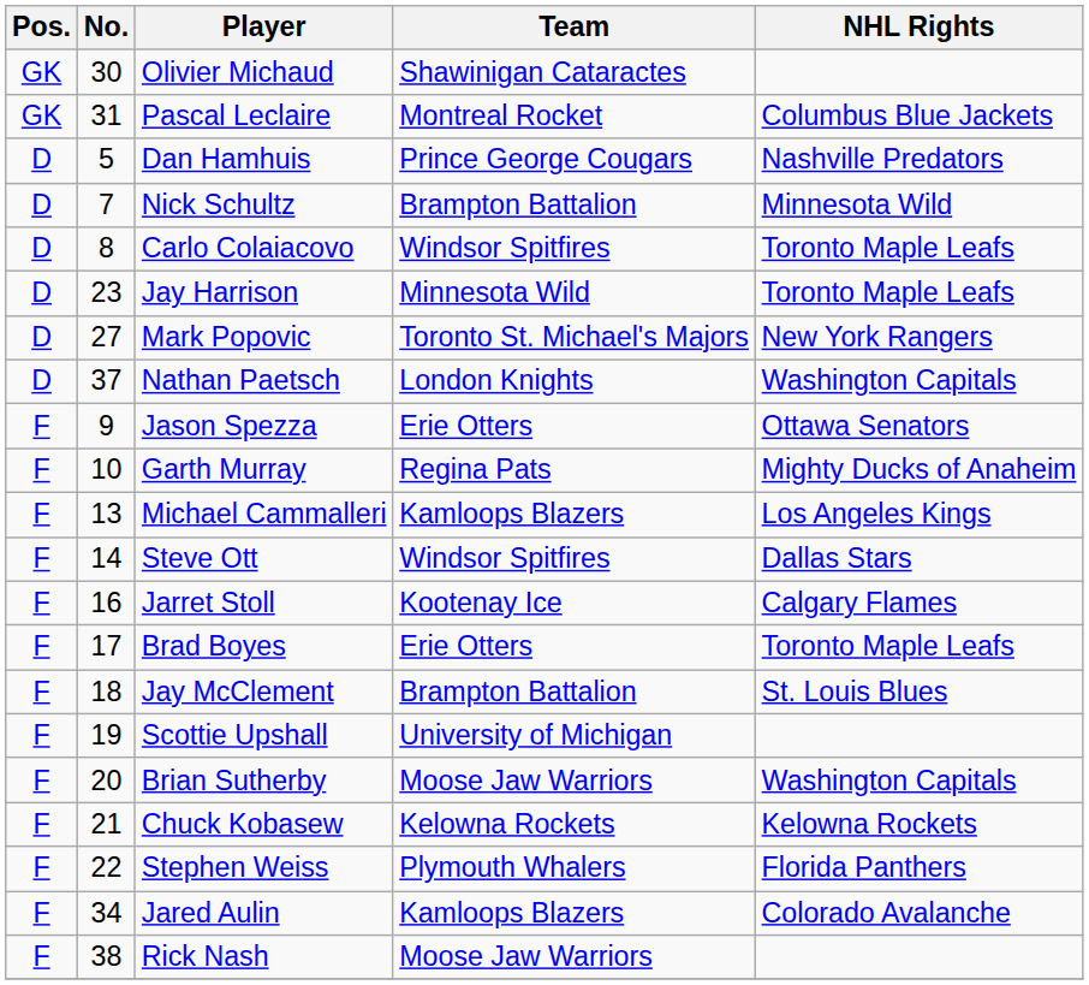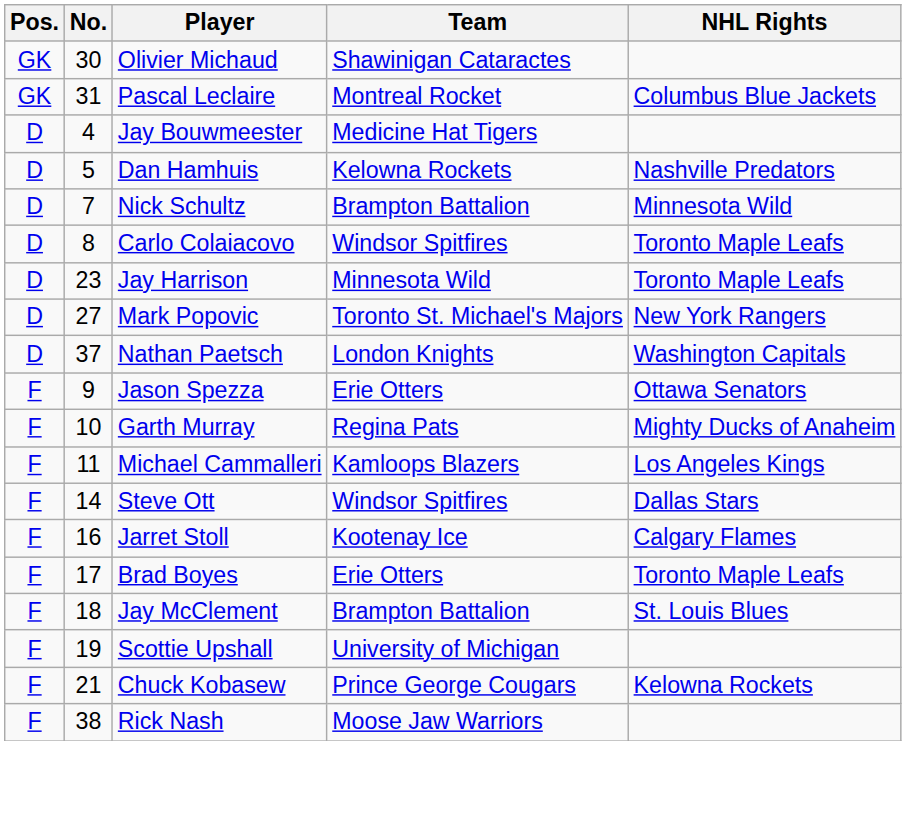 <table class="wikitable sortable">
 <tr>
 <th>Pos.</th>
 <th>No.</th>
 <th>Player</th>
 <th>Team</th>
 <th>NHL Rights</th>
 </tr>
 <tr>
 <td style="text-align:center;"><a href='#'>GK</a></td>
 <td style="text-align:center;">30</td>
 <td><a href='#'>Olivier Michaud</a></td>
 <td> <a href='#'>Shawinigan Cataractes</a></td>
 <td></td>
 </tr>
 <tr>
 <td style="text-align:center;"><a href='#'>GK</a></td>
 <td style="text-align:center;">31</td>
 <td><a href='#'>Pascal Leclaire</a></td>
 <td> <a href='#'>Montreal Rocket</a></td>
 <td><a href='#'>Columbus Blue Jackets</a></td>
 </tr>
 <tr>
 <td style="text-align:center;"><a href='#'>D</a></td>
+<td style="text-align:center;">4</td>
+<td><a href='#'>Jay Bouwmeester</a></td>
+<td> <a href='#'>Medicine Hat Tigers</a></td>
+<td></td>
+</tr>
+<tr>
+<td style="text-align:center;"><a href='#'>D</a></td>
 <td style="text-align:center;">5</td>
 <td><a href='#'>Dan Hamhuis</a></td>
-<td> <a href='#'>Prince George Cougars</a></td>
+<td> <a href='#'>Kelowna Rockets</a></td>
 <td><a href='#'>Nashville Predators</a></td>
 </tr>
 <tr>
 <td style="text-align:center;"><a href='#'>D</a></td>
 <td style="text-align:center;">7</td>
 <td><a href='#'>Nick Schultz</a></td>
 <td> <a href='#'>Brampton Battalion</a></td>
 <td><a href='#'>Minnesota Wild</a></td>
 </tr>
 <tr>
 <td style="text-align:center;"><a href='#'>D</a></td>
 <td style="text-align:center;">8</td>
 <td><a href='#'>Carlo Colaiacovo</a></td>
 <td> <a href='#'>Windsor Spitfires</a></td>
 <td><a href='#'>Toronto Maple Leafs</a></td>
 </tr>
 <tr>
 <td style="text-align:center;"><a href='#'>D</a></td>
 <td style="text-align:center;">23</td>
 <td><a href='#'>Jay Harrison</a></td>
 <td> <a href='#'>Minnesota Wild</a></td>
 <td><a href='#'>Toronto Maple Leafs</a></td>
 </tr>
 <tr>
 <td style="text-align:center;"><a href='#'>D</a></td>
 <td style="text-align:center;">27</td>
 <td><a href='#'>Mark Popovic</a></td>
 <td> <a href='#'>Toronto St. Michael's Majors</a></td>
 <td><a href='#'>New York Rangers</a></td>
 </tr>
 <tr>
 <td style="text-align:center;"><a href='#'>D</a></td>
 <td style="text-align:center;">37</td>
 <td><a href='#'>Nathan Paetsch</a></td>
 <td> <a href='#'>London Knights</a></td>
 <td><a href='#'>Washington Capitals</a></td>
 </tr>
 <tr>
 <td style="text-align:center;"><a href='#'>F</a></td>
 <td style="text-align:center;">9</td>
 <td><a href='#'>Jason Spezza</a></td>
 <td> <a href='#'>Erie Otters</a></td>
 <td><a href='#'>Ottawa Senators</a></td>
 </tr>
 <tr>
 <td style="text-align:center;"><a href='#'>F</a></td>
 <td style="text-align:center;">10</td>
 <td><a href='#'>Garth Murray</a></td>
 <td> <a href='#'>Regina Pats</a></td>
 <td><a href='#'>Mighty Ducks of Anaheim</a></td>
 </tr>
 <tr>
 <td style="text-align:center;"><a href='#'>F</a></td>
-<td style="text-align:center;">13</td>
+<td style="text-align:center;">11</td>
 <td><a href='#'>Michael Cammalleri</a></td>
 <td> <a href='#'>Kamloops Blazers</a></td>
 <td><a href='#'>Los Angeles Kings</a></td>
 </tr>
 <tr>
 <td style="text-align:center;"><a href='#'>F</a></td>
 <td style="text-align:center;">14</td>
 <td><a href='#'>Steve Ott</a></td>
 <td> <a href='#'>Windsor Spitfires</a></td>
 <td><a href='#'>Dallas Stars</a></td>
 </tr>
 <tr>
 <td style="text-align:center;"><a href='#'>F</a></td>
 <td style="text-align:center;">16</td>
 <td><a href='#'>Jarret Stoll</a></td>
 <td> <a href='#'>Kootenay Ice</a></td>
 <td><a href='#'>Calgary Flames</a></td>
 </tr>
 <tr>
 <td style="text-align:center;"><a href='#'>F</a></td>
 <td style="text-align:center;">17</td>
 <td><a href='#'>Brad Boyes</a></td>
 <td> <a href='#'>Erie Otters</a></td>
 <td><a href='#'>Toronto Maple Leafs</a></td>
 </tr>
 <tr>
 <td style="text-align:center;"><a href='#'>F</a></td>
 <td style="text-align:center;">18</td>
 <td><a href='#'>Jay McClement</a></td>
 <td> <a href='#'>Brampton Battalion</a></td>
 <td><a href='#'>St. Louis Blues</a></td>
 </tr>
 <tr>
 <td style="text-align:center;"><a href='#'>F</a></td>
 <td style="text-align:center;">19</td>
 <td><a href='#'>Scottie Upshall</a></td>
 <td> <a href='#'>University of Michigan</a></td>
 <td></td>
 </tr>
 <tr>
 <td style="text-align:center;"><a href='#'>F</a></td>
-<td style="text-align:center;">20</td>
-<td><a href='#'>Brian Sutherby</a></td>
-<td> <a href='#'>Moose Jaw Warriors</a></td>
-<td><a href='#'>Washington Capitals</a></td>
-</tr>
-<tr>
-<td style="text-align:center;"><a href='#'>F</a></td>
 <td style="text-align:center;">21</td>
 <td><a href='#'>Chuck Kobasew</a></td>
-<td> <a href='#'>Kelowna Rockets</a></td>
+<td> <a href='#'>Prince George Cougars</a></td>
 <td><a href='#'>Kelowna Rockets</a></td>
-</tr>
-<tr>
-<td style="text-align:center;"><a href='#'>F</a></td>
-<td style="text-align:center;">22</td>
-<td><a href='#'>Stephen Weiss</a></td>
-<td> <a href='#'>Plymouth Whalers</a></td>
-<td><a href='#'>Florida Panthers</a></td>
-</tr>
-<tr>
-<td style="text-align:center;"><a href='#'>F</a></td>
-<td style="text-align:center;">34</td>
-<td><a href='#'>Jared Aulin</a></td>
-<td> <a href='#'>Kamloops Blazers</a></td>
-<td><a href='#'>Colorado Avalanche</a></td>
 </tr>
 <tr>
 <td style="text-align:center;"><a href='#'>F</a></td>
 <td style="text-align:center;">38</td>
 <td><a href='#'>Rick Nash</a></td>
 <td> <a href='#'>Moose Jaw Warriors</a></td>
 <td></td>
 </tr>
 <tr>
 </tr>
 </table>
